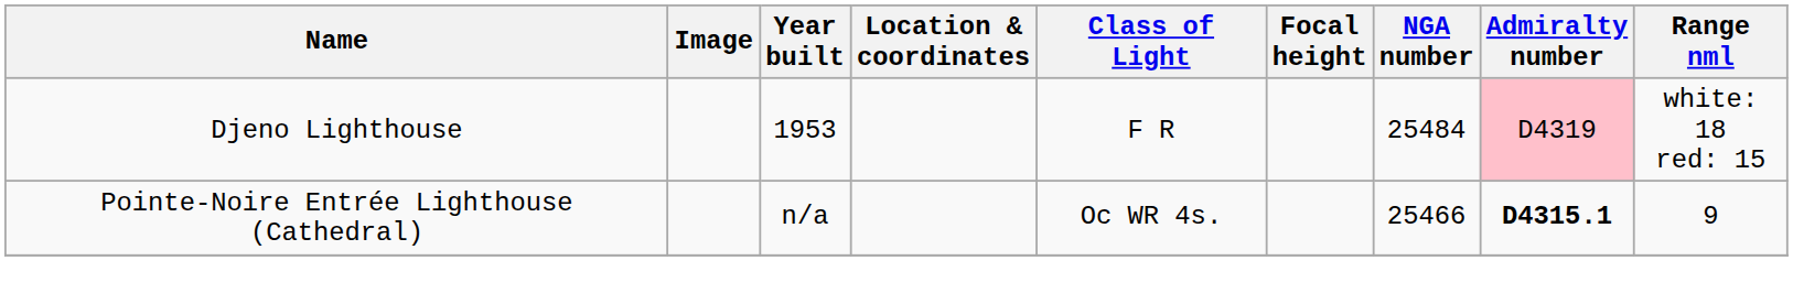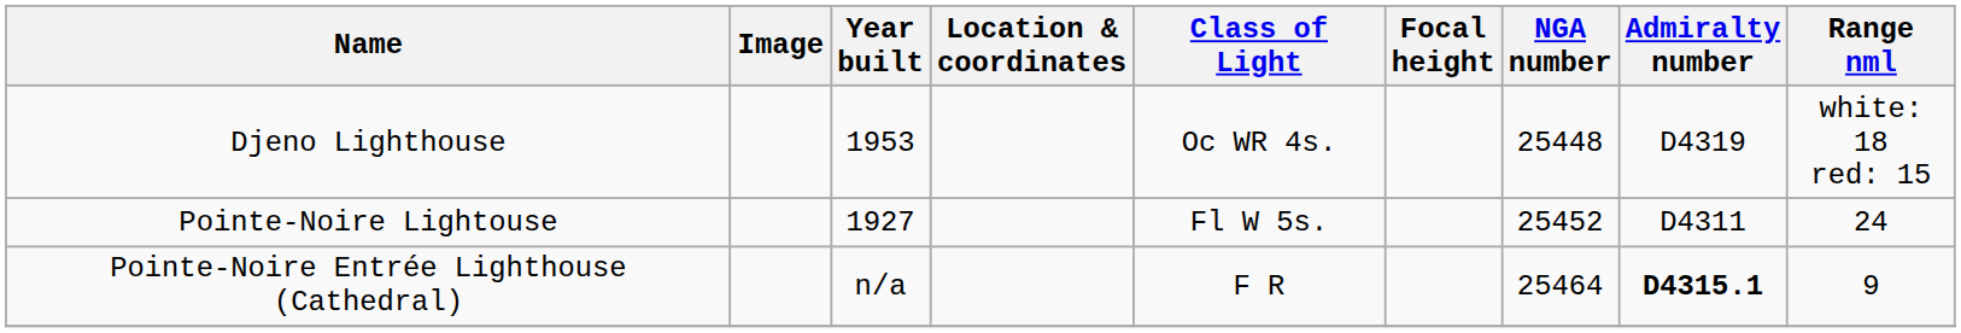 <table class="wikitable sortable" style="margin:auto;text-align:center">
 <tr>
 <th>Name</th>
 <th>Image</th>
 <th>Year<br>built</th>
 <th>Location &<br> coordinates</th>
 <th><a href='#'>Class of Light</a><br> </th>
 <th>Focal<br>height<br></th>
 <th><a href='#'>NGA</a><br>number<br></th>
 <th><a href='#'>Admiralty</a><br>number<br></th>
 <th>Range<br><a href='#'>nml</a><br></th>
 </tr>
 <tr>
 <td>Djeno Lighthouse</td>
 <td></td>
 <td>1953</td>
 <td></td>
-<td>F R</td>
+<td>Oc WR 4s.</td>
 <td></td>
-<td>25484</td>
-<td style="background: pink;">D4319</td>
+<td>25448</td>
+<td>D4319</td>
 <td>white: 18<br>red: 15</td>
+</tr>
+<tr>
+<td>Pointe-Noire Lightouse</td>
+<td></td>
+<td>1927</td>
+<td></td>
+<td>Fl W 5s.</td>
+<td></td>
+<td>25452</td>
+<td>D4311</td>
+<td>24</td>
 </tr>
 <tr>
 <td>Pointe-Noire Entrée  Lighthouse (Cathedral)</td>
 <td></td>
 <td>n/a</td>
 <td></td>
-<td>Oc WR 4s.</td>
+<td>F R</td>
 <td></td>
-<td>25466</td>
+<td>25464</td>
 <td><strong>D4315.1</strong></td>
 <td>9</td>
 </tr>
 <tr>
 </tr>
 </table>
